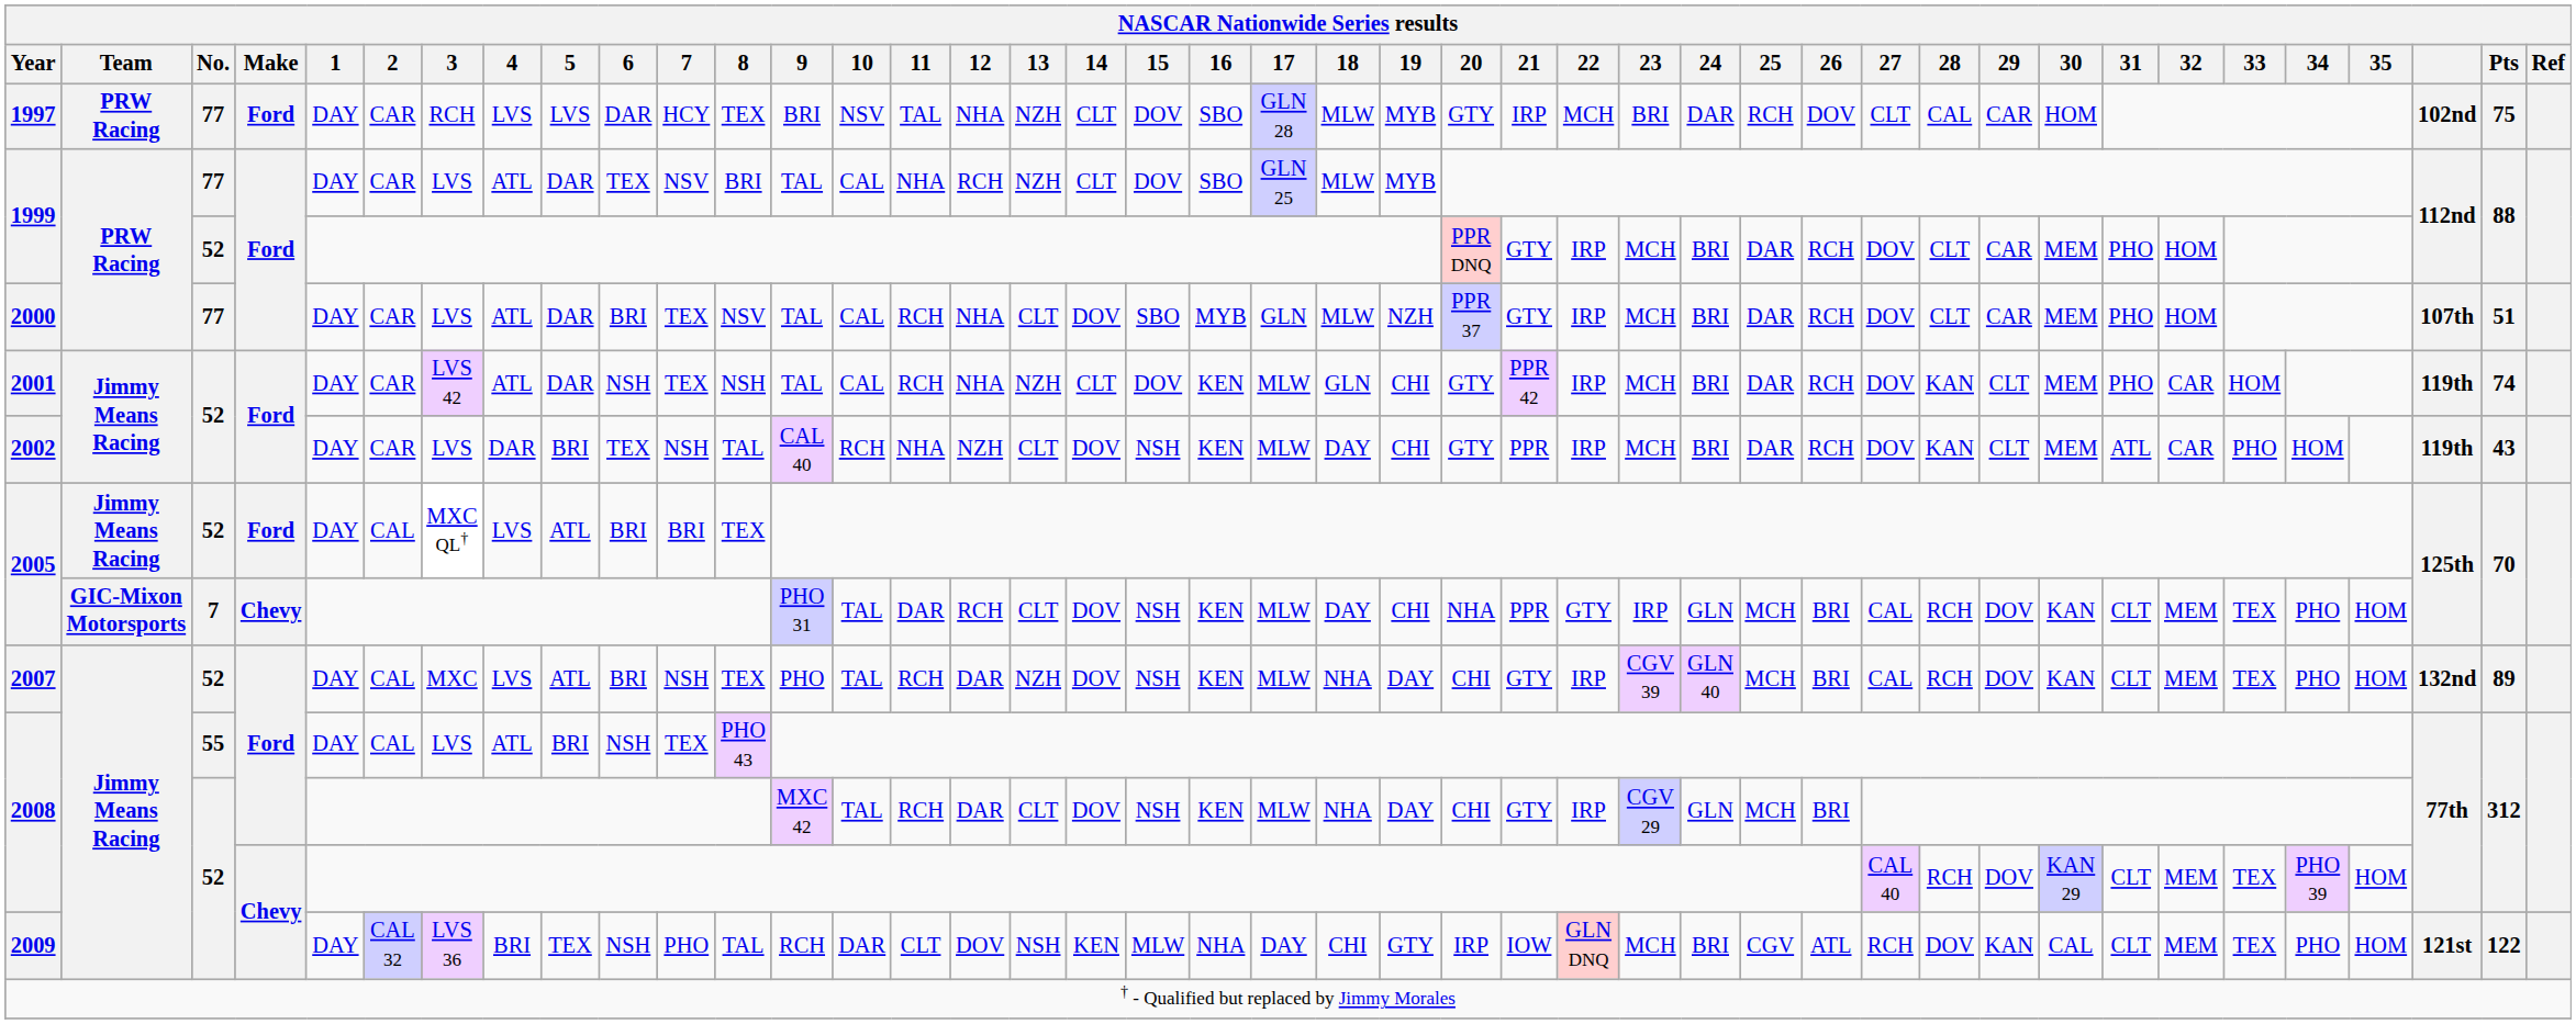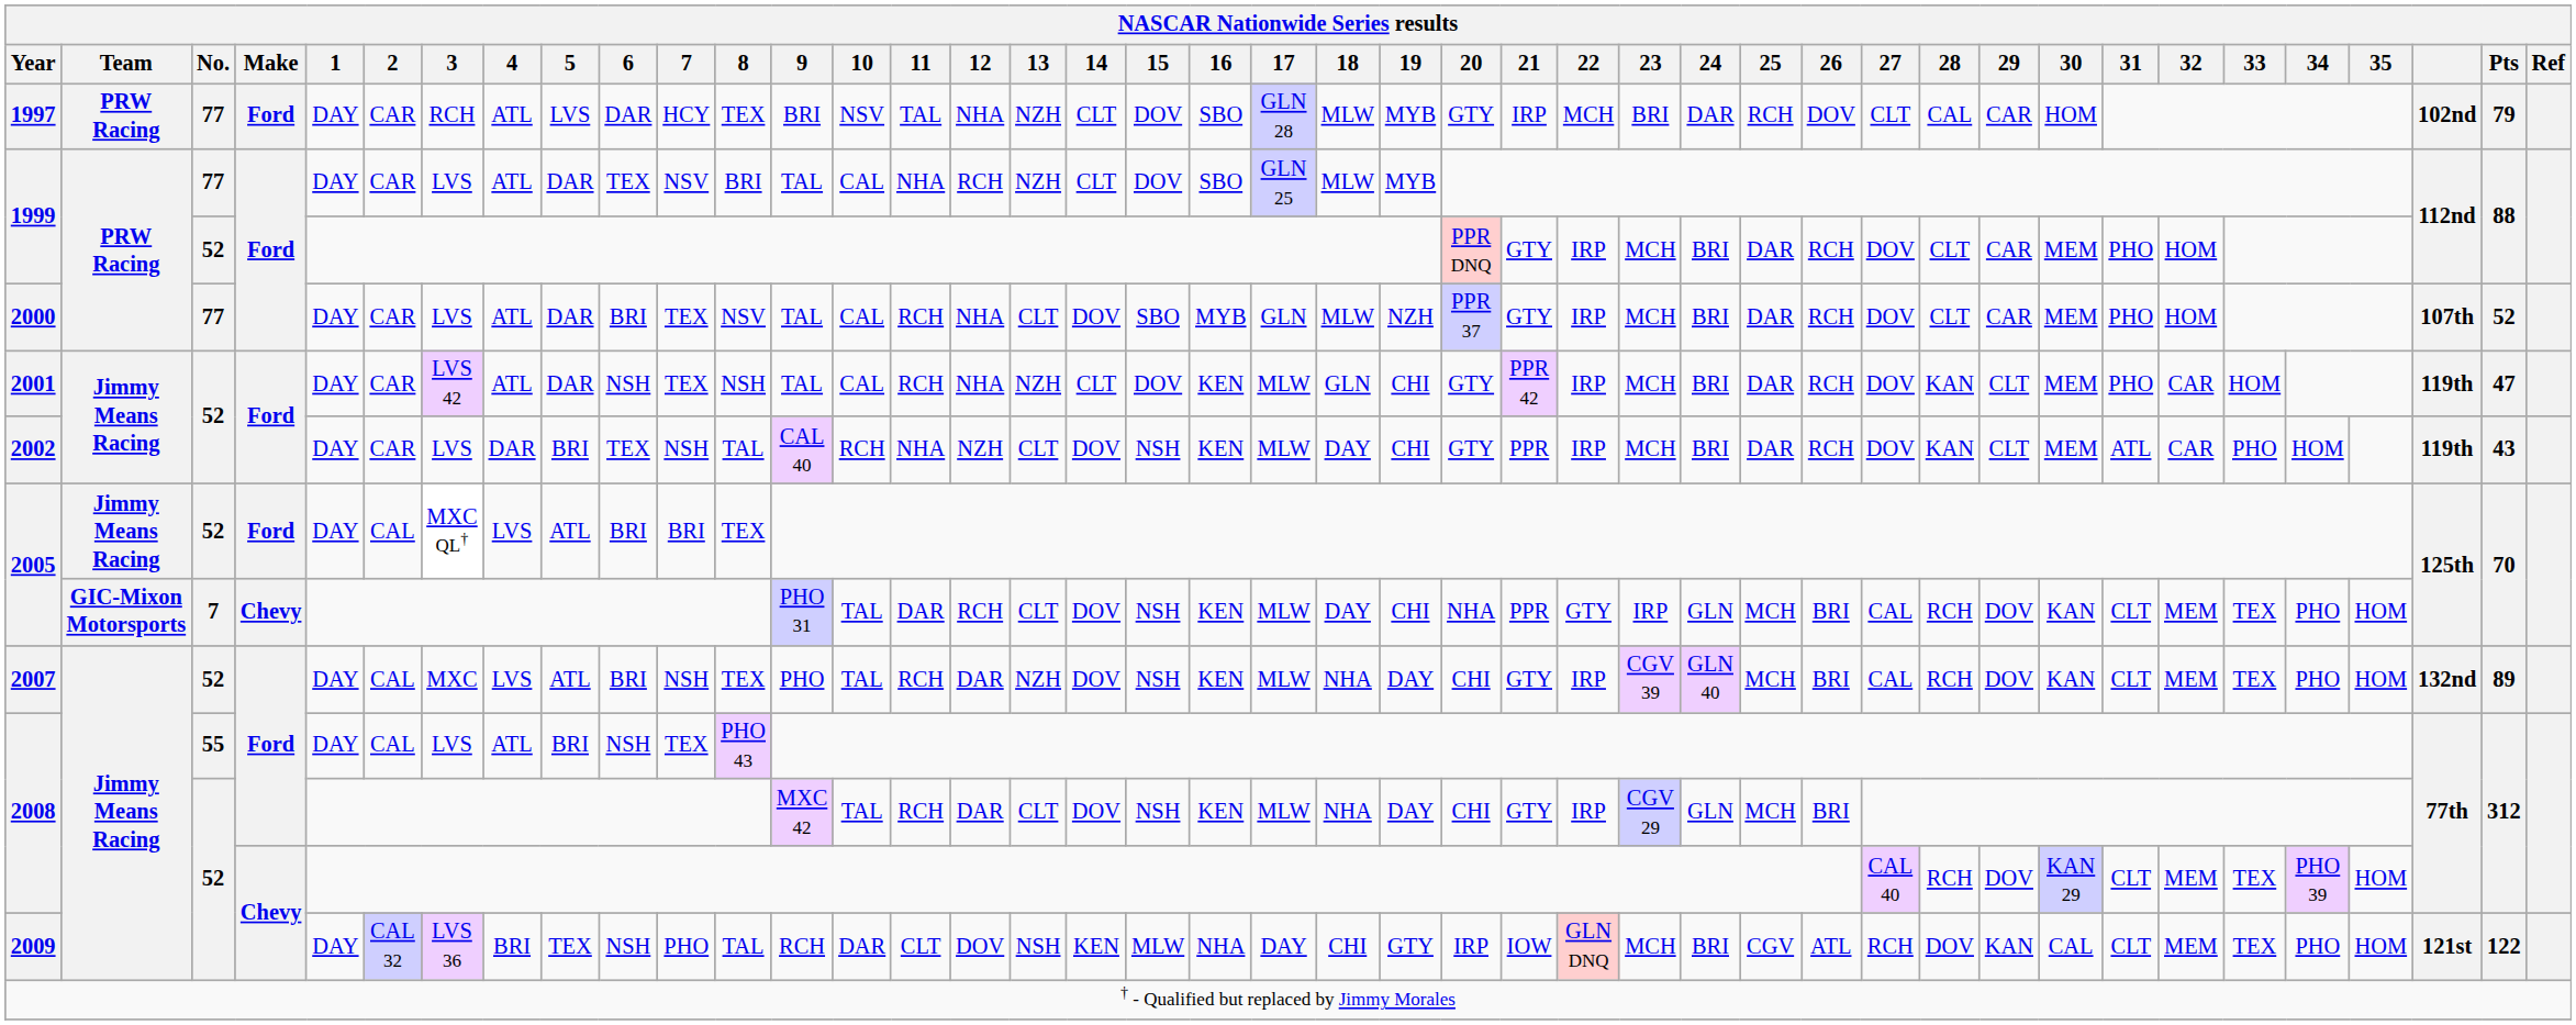 <table class="wikitable" style="text-align:center; font-size:75%">
 <tr>
 <th colspan=42><a href='#'>NASCAR Nationwide Series</a> results</th>
 </tr>
 <tr>
 <th>Year</th>
 <th>Team</th>
 <th>No.</th>
 <th>Make</th>
 <th>1</th>
 <th>2</th>
 <th>3</th>
 <th>4</th>
 <th>5</th>
 <th>6</th>
 <th>7</th>
 <th>8</th>
 <th>9</th>
 <th>10</th>
 <th>11</th>
 <th>12</th>
 <th>13</th>
 <th>14</th>
 <th>15</th>
 <th>16</th>
 <th>17</th>
 <th>18</th>
 <th>19</th>
 <th>20</th>
 <th>21</th>
 <th>22</th>
 <th>23</th>
 <th>24</th>
 <th>25</th>
 <th>26</th>
 <th>27</th>
 <th>28</th>
 <th>29</th>
 <th>30</th>
 <th>31</th>
 <th>32</th>
 <th>33</th>
 <th>34</th>
 <th>35</th>
 <th></th>
 <th>Pts</th>
 <th>Ref</th>
 </tr>
 <tr>
 <th><a href='#'>1997</a></th>
 <th><a href='#'>PRW Racing</a></th>
 <th>77</th>
 <th><a href='#'>Ford</a></th>
 <td><a href='#'>DAY</a></td>
 <td><a href='#'>CAR</a></td>
 <td><a href='#'>RCH</a></td>
-<td><a href='#'>LVS</a></td>
+<td><a href='#'>ATL</a></td>
 <td><a href='#'>LVS</a></td>
 <td><a href='#'>DAR</a></td>
 <td><a href='#'>HCY</a></td>
 <td><a href='#'>TEX</a></td>
 <td><a href='#'>BRI</a></td>
 <td><a href='#'>NSV</a></td>
 <td><a href='#'>TAL</a></td>
 <td><a href='#'>NHA</a></td>
 <td><a href='#'>NZH</a></td>
 <td><a href='#'>CLT</a></td>
 <td><a href='#'>DOV</a></td>
 <td><a href='#'>SBO</a></td>
 <td style="background:#CFCFFF;"><a href='#'>GLN</a><br><small>28</small></td>
 <td><a href='#'>MLW</a></td>
 <td><a href='#'>MYB</a></td>
 <td><a href='#'>GTY</a></td>
 <td><a href='#'>IRP</a></td>
 <td><a href='#'>MCH</a></td>
 <td><a href='#'>BRI</a></td>
 <td><a href='#'>DAR</a></td>
 <td><a href='#'>RCH</a></td>
 <td><a href='#'>DOV</a></td>
 <td><a href='#'>CLT</a></td>
 <td><a href='#'>CAL</a></td>
 <td><a href='#'>CAR</a></td>
 <td><a href='#'>HOM</a></td>
 <td colspan=5></td>
 <th>102nd</th>
-<th>75</th>
+<th>79</th>
 <th></th>
 </tr>
 <tr>
 <th rowspan=2><a href='#'>1999</a></th>
 <th rowspan=3><a href='#'>PRW Racing</a></th>
 <th>77</th>
 <th rowspan=3><a href='#'>Ford</a></th>
 <td><a href='#'>DAY</a></td>
 <td><a href='#'>CAR</a></td>
 <td><a href='#'>LVS</a></td>
 <td><a href='#'>ATL</a></td>
 <td><a href='#'>DAR</a></td>
 <td><a href='#'>TEX</a></td>
 <td><a href='#'>NSV</a></td>
 <td><a href='#'>BRI</a></td>
 <td><a href='#'>TAL</a></td>
 <td><a href='#'>CAL</a></td>
 <td><a href='#'>NHA</a></td>
 <td><a href='#'>RCH</a></td>
 <td><a href='#'>NZH</a></td>
 <td><a href='#'>CLT</a></td>
 <td><a href='#'>DOV</a></td>
 <td><a href='#'>SBO</a></td>
 <td style="background:#CFCFFF;"><a href='#'>GLN</a><br><small>25</small></td>
 <td><a href='#'>MLW</a></td>
 <td><a href='#'>MYB</a></td>
 <td colspan=16></td>
 <th rowspan=2>112nd</th>
 <th rowspan=2>88</th>
 <th rowspan=2></th>
 </tr>
 <tr>
 <th>52</th>
 <td colspan=19></td>
 <td style="background:#FFCFCF;"><a href='#'>PPR</a><br><small>DNQ</small></td>
 <td><a href='#'>GTY</a></td>
 <td><a href='#'>IRP</a></td>
 <td><a href='#'>MCH</a></td>
 <td><a href='#'>BRI</a></td>
 <td><a href='#'>DAR</a></td>
 <td><a href='#'>RCH</a></td>
 <td><a href='#'>DOV</a></td>
 <td><a href='#'>CLT</a></td>
 <td><a href='#'>CAR</a></td>
 <td><a href='#'>MEM</a></td>
 <td><a href='#'>PHO</a></td>
 <td><a href='#'>HOM</a></td>
 <td colspan=3></td>
 </tr>
 <tr>
 <th><a href='#'>2000</a></th>
 <th>77</th>
 <td><a href='#'>DAY</a></td>
 <td><a href='#'>CAR</a></td>
 <td><a href='#'>LVS</a></td>
 <td><a href='#'>ATL</a></td>
 <td><a href='#'>DAR</a></td>
 <td><a href='#'>BRI</a></td>
 <td><a href='#'>TEX</a></td>
 <td><a href='#'>NSV</a></td>
 <td><a href='#'>TAL</a></td>
 <td><a href='#'>CAL</a></td>
 <td><a href='#'>RCH</a></td>
 <td><a href='#'>NHA</a></td>
 <td><a href='#'>CLT</a></td>
 <td><a href='#'>DOV</a></td>
 <td><a href='#'>SBO</a></td>
 <td><a href='#'>MYB</a></td>
 <td><a href='#'>GLN</a></td>
 <td><a href='#'>MLW</a></td>
 <td><a href='#'>NZH</a></td>
 <td style="background:#CFCFFF;"><a href='#'>PPR</a><br><small>37</small></td>
 <td><a href='#'>GTY</a></td>
 <td><a href='#'>IRP</a></td>
 <td><a href='#'>MCH</a></td>
 <td><a href='#'>BRI</a></td>
 <td><a href='#'>DAR</a></td>
 <td><a href='#'>RCH</a></td>
 <td><a href='#'>DOV</a></td>
 <td><a href='#'>CLT</a></td>
 <td><a href='#'>CAR</a></td>
 <td><a href='#'>MEM</a></td>
 <td><a href='#'>PHO</a></td>
 <td><a href='#'>HOM</a></td>
 <td colspan=3></td>
 <th>107th</th>
-<th>51</th>
+<th>52</th>
 <th></th>
 </tr>
 <tr>
 <th><a href='#'>2001</a></th>
 <th rowspan=2><a href='#'>Jimmy Means Racing</a></th>
 <th rowspan=2>52</th>
 <th rowspan=2><a href='#'>Ford</a></th>
 <td><a href='#'>DAY</a></td>
 <td><a href='#'>CAR</a></td>
 <td style="background:#EFCFFF;"><a href='#'>LVS</a><br><small>42</small></td>
 <td><a href='#'>ATL</a></td>
 <td><a href='#'>DAR</a></td>
 <td><a href='#'>NSH</a></td>
 <td><a href='#'>TEX</a></td>
 <td><a href='#'>NSH</a></td>
 <td><a href='#'>TAL</a></td>
 <td><a href='#'>CAL</a></td>
 <td><a href='#'>RCH</a></td>
 <td><a href='#'>NHA</a></td>
 <td><a href='#'>NZH</a></td>
 <td><a href='#'>CLT</a></td>
 <td><a href='#'>DOV</a></td>
 <td><a href='#'>KEN</a></td>
 <td><a href='#'>MLW</a></td>
 <td><a href='#'>GLN</a></td>
 <td><a href='#'>CHI</a></td>
 <td><a href='#'>GTY</a></td>
 <td style="background:#EFCFFF;"><a href='#'>PPR</a><br><small>42</small></td>
 <td><a href='#'>IRP</a></td>
 <td><a href='#'>MCH</a></td>
 <td><a href='#'>BRI</a></td>
 <td><a href='#'>DAR</a></td>
 <td><a href='#'>RCH</a></td>
 <td><a href='#'>DOV</a></td>
 <td><a href='#'>KAN</a></td>
 <td><a href='#'>CLT</a></td>
 <td><a href='#'>MEM</a></td>
 <td><a href='#'>PHO</a></td>
 <td><a href='#'>CAR</a></td>
 <td><a href='#'>HOM</a></td>
 <td colspan=2></td>
 <th>119th</th>
-<th>74</th>
+<th>47</th>
 <th></th>
 </tr>
 <tr>
 <th><a href='#'>2002</a></th>
 <td><a href='#'>DAY</a></td>
 <td><a href='#'>CAR</a></td>
 <td><a href='#'>LVS</a></td>
 <td><a href='#'>DAR</a></td>
 <td><a href='#'>BRI</a></td>
 <td><a href='#'>TEX</a></td>
 <td><a href='#'>NSH</a></td>
 <td><a href='#'>TAL</a></td>
 <td style="background:#EFCFFF;"><a href='#'>CAL</a><br><small>40</small></td>
 <td><a href='#'>RCH</a></td>
 <td><a href='#'>NHA</a></td>
 <td><a href='#'>NZH</a></td>
 <td><a href='#'>CLT</a></td>
 <td><a href='#'>DOV</a></td>
 <td><a href='#'>NSH</a></td>
 <td><a href='#'>KEN</a></td>
 <td><a href='#'>MLW</a></td>
 <td><a href='#'>DAY</a></td>
 <td><a href='#'>CHI</a></td>
 <td><a href='#'>GTY</a></td>
 <td><a href='#'>PPR</a></td>
 <td><a href='#'>IRP</a></td>
 <td><a href='#'>MCH</a></td>
 <td><a href='#'>BRI</a></td>
 <td><a href='#'>DAR</a></td>
 <td><a href='#'>RCH</a></td>
 <td><a href='#'>DOV</a></td>
 <td><a href='#'>KAN</a></td>
 <td><a href='#'>CLT</a></td>
 <td><a href='#'>MEM</a></td>
 <td><a href='#'>ATL</a></td>
 <td><a href='#'>CAR</a></td>
 <td><a href='#'>PHO</a></td>
 <td><a href='#'>HOM</a></td>
 <td></td>
 <th>119th</th>
 <th>43</th>
 <th></th>
 </tr>
 <tr>
 <th rowspan=2><a href='#'>2005</a></th>
 <th><a href='#'>Jimmy Means Racing</a></th>
 <th>52</th>
 <th><a href='#'>Ford</a></th>
 <td><a href='#'>DAY</a></td>
 <td><a href='#'>CAL</a></td>
 <td style="background:#FFFFFF;"><a href='#'>MXC</a><br><small>QL<sup>†</sup></small></td>
 <td><a href='#'>LVS</a></td>
 <td><a href='#'>ATL</a></td>
 <td><a href='#'>BRI</a></td>
 <td><a href='#'>BRI</a></td>
 <td><a href='#'>TEX</a></td>
 <td colspan=27></td>
 <th rowspan=2>125th</th>
 <th rowspan=2>70</th>
 <th rowspan=2></th>
 </tr>
 <tr>
 <th><a href='#'>GIC-Mixon Motorsports</a></th>
 <th>7</th>
 <th><a href='#'>Chevy</a></th>
 <td colspan=8></td>
 <td style="background:#CFCFFF;"><a href='#'>PHO</a><br><small>31</small></td>
 <td><a href='#'>TAL</a></td>
 <td><a href='#'>DAR</a></td>
 <td><a href='#'>RCH</a></td>
 <td><a href='#'>CLT</a></td>
 <td><a href='#'>DOV</a></td>
 <td><a href='#'>NSH</a></td>
 <td><a href='#'>KEN</a></td>
 <td><a href='#'>MLW</a></td>
 <td><a href='#'>DAY</a></td>
 <td><a href='#'>CHI</a></td>
 <td><a href='#'>NHA</a></td>
 <td><a href='#'>PPR</a></td>
 <td><a href='#'>GTY</a></td>
 <td><a href='#'>IRP</a></td>
 <td><a href='#'>GLN</a></td>
 <td><a href='#'>MCH</a></td>
 <td><a href='#'>BRI</a></td>
 <td><a href='#'>CAL</a></td>
 <td><a href='#'>RCH</a></td>
 <td><a href='#'>DOV</a></td>
 <td><a href='#'>KAN</a></td>
 <td><a href='#'>CLT</a></td>
 <td><a href='#'>MEM</a></td>
 <td><a href='#'>TEX</a></td>
 <td><a href='#'>PHO</a></td>
 <td><a href='#'>HOM</a></td>
 </tr>
 <tr>
 <th><a href='#'>2007</a></th>
 <th rowspan=5><a href='#'>Jimmy Means Racing</a></th>
 <th>52</th>
 <th rowspan=3><a href='#'>Ford</a></th>
 <td><a href='#'>DAY</a></td>
 <td><a href='#'>CAL</a></td>
 <td><a href='#'>MXC</a></td>
 <td><a href='#'>LVS</a></td>
 <td><a href='#'>ATL</a></td>
 <td><a href='#'>BRI</a></td>
 <td><a href='#'>NSH</a></td>
 <td><a href='#'>TEX</a></td>
 <td><a href='#'>PHO</a></td>
 <td><a href='#'>TAL</a></td>
 <td><a href='#'>RCH</a></td>
 <td><a href='#'>DAR</a></td>
 <td><a href='#'>NZH</a></td>
 <td><a href='#'>DOV</a></td>
 <td><a href='#'>NSH</a></td>
 <td><a href='#'>KEN</a></td>
 <td><a href='#'>MLW</a></td>
 <td><a href='#'>NHA</a></td>
 <td><a href='#'>DAY</a></td>
 <td><a href='#'>CHI</a></td>
 <td><a href='#'>GTY</a></td>
 <td><a href='#'>IRP</a></td>
 <td style="background:#EFCFFF;"><a href='#'>CGV</a><br><small>39</small></td>
 <td style="background:#EFCFFF;"><a href='#'>GLN</a><br><small>40</small></td>
 <td><a href='#'>MCH</a></td>
 <td><a href='#'>BRI</a></td>
 <td><a href='#'>CAL</a></td>
 <td><a href='#'>RCH</a></td>
 <td><a href='#'>DOV</a></td>
 <td><a href='#'>KAN</a></td>
 <td><a href='#'>CLT</a></td>
 <td><a href='#'>MEM</a></td>
 <td><a href='#'>TEX</a></td>
 <td><a href='#'>PHO</a></td>
 <td><a href='#'>HOM</a></td>
 <th>132nd</th>
 <th>89</th>
 <th></th>
 </tr>
 <tr>
 <th rowspan=3><a href='#'>2008</a></th>
 <th>55</th>
 <td><a href='#'>DAY</a></td>
 <td><a href='#'>CAL</a></td>
 <td><a href='#'>LVS</a></td>
 <td><a href='#'>ATL</a></td>
 <td><a href='#'>BRI</a></td>
 <td><a href='#'>NSH</a></td>
 <td><a href='#'>TEX</a></td>
 <td style="background:#EFCFFF;"><a href='#'>PHO</a><br><small>43</small></td>
 <td colspan=27></td>
 <th rowspan=3>77th</th>
 <th rowspan=3>312</th>
 <th rowspan=3></th>
 </tr>
 <tr>
 <th rowspan=3>52</th>
 <td colspan=8></td>
 <td style="background:#EFCFFF;"><a href='#'>MXC</a><br><small>42</small></td>
 <td><a href='#'>TAL</a></td>
 <td><a href='#'>RCH</a></td>
 <td><a href='#'>DAR</a></td>
 <td><a href='#'>CLT</a></td>
 <td><a href='#'>DOV</a></td>
 <td><a href='#'>NSH</a></td>
 <td><a href='#'>KEN</a></td>
 <td><a href='#'>MLW</a></td>
 <td><a href='#'>NHA</a></td>
 <td><a href='#'>DAY</a></td>
 <td><a href='#'>CHI</a></td>
 <td><a href='#'>GTY</a></td>
 <td><a href='#'>IRP</a></td>
 <td style="background:#CFCFFF;"><a href='#'>CGV</a><br><small>29</small></td>
 <td><a href='#'>GLN</a></td>
 <td><a href='#'>MCH</a></td>
 <td><a href='#'>BRI</a></td>
 <td colspan=9></td>
 </tr>
 <tr>
 <th rowspan=2><a href='#'>Chevy</a></th>
 <td colspan=26></td>
 <td style="background:#EFCFFF;"><a href='#'>CAL</a><br><small>40</small></td>
 <td><a href='#'>RCH</a></td>
 <td><a href='#'>DOV</a></td>
 <td style="background:#CFCFFF;"><a href='#'>KAN</a><br><small>29</small></td>
 <td><a href='#'>CLT</a></td>
 <td><a href='#'>MEM</a></td>
 <td><a href='#'>TEX</a></td>
 <td style="background:#EFCFFF;"><a href='#'>PHO</a><br><small>39</small></td>
 <td><a href='#'>HOM</a></td>
 </tr>
 <tr>
 <th><a href='#'>2009</a></th>
 <td><a href='#'>DAY</a></td>
 <td style="background:#CFCFFF;"><a href='#'>CAL</a><br><small>32</small></td>
 <td style="background:#EFCFFF;"><a href='#'>LVS</a><br><small>36</small></td>
 <td><a href='#'>BRI</a></td>
 <td><a href='#'>TEX</a></td>
 <td><a href='#'>NSH</a></td>
 <td><a href='#'>PHO</a></td>
 <td><a href='#'>TAL</a></td>
 <td><a href='#'>RCH</a></td>
 <td><a href='#'>DAR</a></td>
 <td><a href='#'>CLT</a></td>
 <td><a href='#'>DOV</a></td>
 <td><a href='#'>NSH</a></td>
 <td><a href='#'>KEN</a></td>
 <td><a href='#'>MLW</a></td>
 <td><a href='#'>NHA</a></td>
 <td><a href='#'>DAY</a></td>
 <td><a href='#'>CHI</a></td>
 <td><a href='#'>GTY</a></td>
 <td><a href='#'>IRP</a></td>
 <td><a href='#'>IOW</a></td>
 <td style="background:#FFCFCF;"><a href='#'>GLN</a><br><small>DNQ</small></td>
 <td><a href='#'>MCH</a></td>
 <td><a href='#'>BRI</a></td>
 <td><a href='#'>CGV</a></td>
 <td><a href='#'>ATL</a></td>
 <td><a href='#'>RCH</a></td>
 <td><a href='#'>DOV</a></td>
 <td><a href='#'>KAN</a></td>
 <td><a href='#'>CAL</a></td>
 <td><a href='#'>CLT</a></td>
 <td><a href='#'>MEM</a></td>
 <td><a href='#'>TEX</a></td>
 <td><a href='#'>PHO</a></td>
 <td><a href='#'>HOM</a></td>
 <th>121st</th>
 <th>122</th>
 <th></th>
 </tr>
 <tr>
 <td colspan=43><small><sup>†</sup> - Qualified but replaced by <a href='#'>Jimmy Morales</a></small></td>
 </tr>
 </table>
